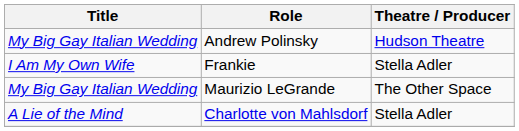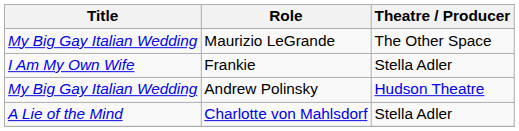 <table class="wikitable sortable">
 <tr>
 <th>Title</th>
 <th>Role</th>
 <th>Theatre / Producer</th>
 </tr>
 <tr>
 <td><em><a href='#'>My Big Gay Italian Wedding</a></em></td>
-<td>Andrew Polinsky</td>
-<td><a href='#'>Hudson Theatre</a></td>
+<td>Maurizio LeGrande</td>
+<td>The Other Space</td>
 </tr>
 <tr>
 <td><em><a href='#'>I Am My Own Wife</a></em></td>
 <td>Frankie</td>
 <td>Stella Adler</td>
 </tr>
 <tr>
 <td><em><a href='#'>My Big Gay Italian Wedding</a></em></td>
-<td>Maurizio LeGrande</td>
-<td>The Other Space</td>
+<td>Andrew Polinsky</td>
+<td><a href='#'>Hudson Theatre</a></td>
 </tr>
 <tr>
 <td><em><a href='#'>A Lie of the Mind</a></em></td>
 <td><a href='#'>Charlotte von Mahlsdorf</a></td>
 <td>Stella Adler</td>
 </tr>
 <tr>
 </tr>
 </table>
